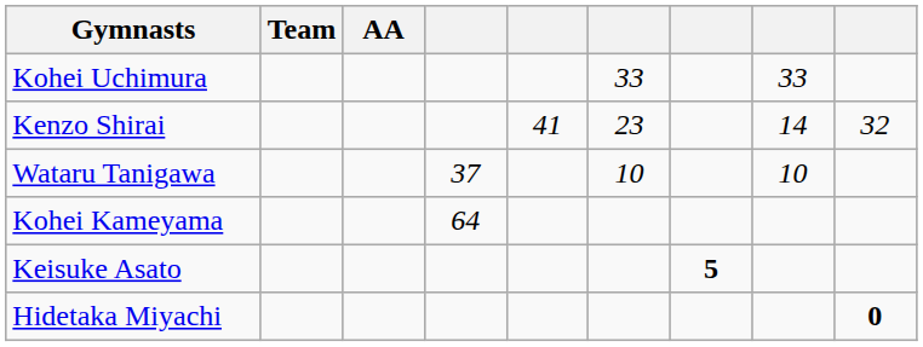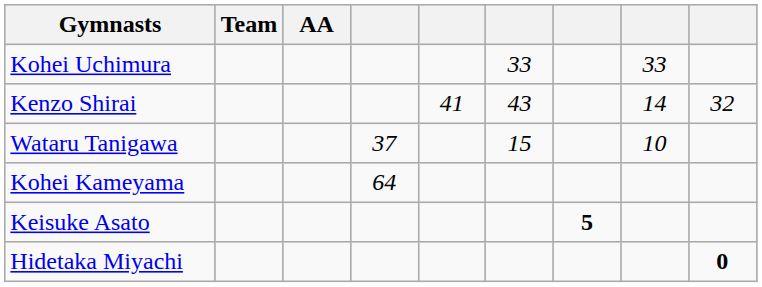 <table class="wikitable sortable collapsible autocollapse plainrowheaders" style="text-align:center; font-size:95%;">
 <tr>
 <th width=28% class=unsortable>Gymnasts</th>
 <th width=9% class=unsortable>Team</th>
 <th width=9% class=unsortable>AA</th>
 <th width=9% class=unsortable></th>
 <th width=9% class=unsortable></th>
 <th width=9% class=unsortable></th>
 <th width=9% class=unsortable></th>
 <th width=9% class=unsortable></th>
 <th width=9% class=unsortable></th>
 </tr>
 <tr>
 <td align=left><a href='#'>Kohei Uchimura</a></td>
 <td></td>
 <td></td>
 <td></td>
 <td></td>
 <td><em>33</em></td>
 <td></td>
 <td><em>33</em></td>
 <td></td>
 </tr>
 <tr>
 <td align=left><a href='#'>Kenzo Shirai</a></td>
 <td></td>
 <td></td>
 <td></td>
 <td><em>41</em></td>
-<td><em>23</em></td>
+<td><em>43</em></td>
 <td></td>
 <td><em>14</em></td>
 <td><em>32</em></td>
 </tr>
 <tr>
 <td align=left><a href='#'>Wataru Tanigawa</a></td>
 <td></td>
 <td></td>
 <td><em>37</em></td>
 <td></td>
-<td><em>10</em></td>
+<td><em>15</em></td>
 <td></td>
 <td><em>10</em></td>
 <td></td>
 </tr>
 <tr>
 <td align=left><a href='#'>Kohei Kameyama</a></td>
 <td></td>
 <td></td>
 <td><em>64</em></td>
 <td></td>
 <td></td>
 <td></td>
 <td></td>
 <td></td>
 </tr>
 <tr>
 <td align=left><a href='#'>Keisuke Asato</a></td>
 <td></td>
 <td></td>
 <td></td>
 <td></td>
 <td></td>
 <td><strong>5</strong></td>
 <td></td>
 <td></td>
 </tr>
 <tr>
 <td align=left><a href='#'>Hidetaka Miyachi</a></td>
 <td></td>
 <td></td>
 <td></td>
 <td></td>
 <td></td>
 <td></td>
 <td></td>
 <td><strong>0</strong></td>
 </tr>
 </table>
